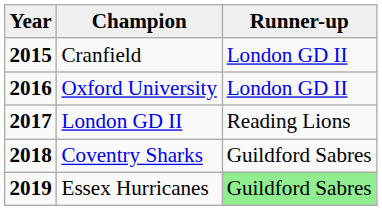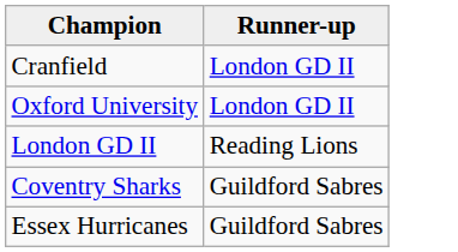 <table class="wikitable">
 <tr style="background:#efefef;">
-<td align="center"><strong>Year</strong></td>
 <td align="center"><strong>Champion</strong></td>
 <td align="center"><strong>Runner-up</strong></td>
 </tr>
 <tr>
-<td><strong>2015</strong></td>
 <td>Cranfield</td>
 <td><a href='#'>London GD II</a></td>
 </tr>
 <tr>
-<td><strong>2016</strong></td>
 <td><a href='#'>Oxford University</a></td>
 <td><a href='#'>London GD II</a></td>
 </tr>
 <tr>
-<td><strong>2017</strong></td>
 <td><a href='#'>London GD II</a></td>
 <td>Reading Lions</td>
 </tr>
 <tr>
-<td><strong>2018</strong></td>
 <td><a href='#'>Coventry Sharks</a></td>
 <td>Guildford Sabres</td>
 </tr>
 <tr>
-<td><strong>2019</strong></td>
 <td>Essex Hurricanes</td>
-<td style="background: lightgreen;">Guildford Sabres</td>
+<td>Guildford Sabres</td>
 </tr>
 </table>
